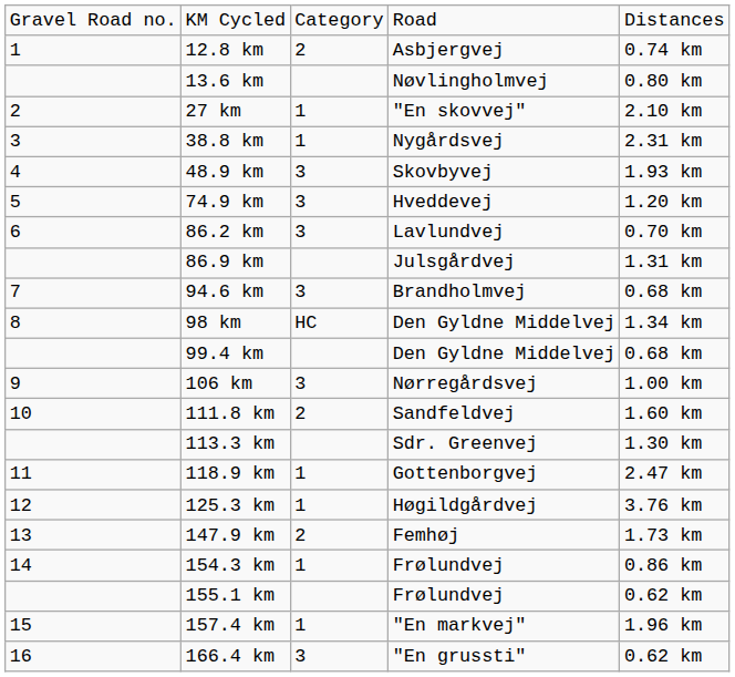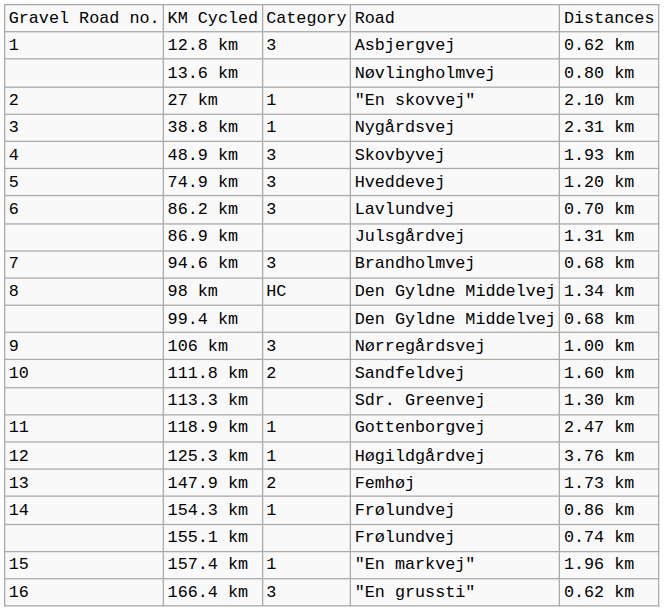 <table class="wikitable">
 <tr>
 <td>Gravel Road no.</td>
 <td>KM Cycled</td>
 <td>Category</td>
 <td>Road</td>
 <td>Distances</td>
 </tr>
 <tr>
 <td>1</td>
 <td>12.8 km</td>
-<td>2</td>
+<td>3</td>
 <td>Asbjergvej</td>
-<td>0.74 km</td>
+<td>0.62 km</td>
 </tr>
 <tr>
 <td></td>
 <td>13.6 km</td>
 <td></td>
 <td>Nøvlingholmvej</td>
 <td>0.80 km</td>
 </tr>
 <tr>
 <td>2</td>
 <td>27 km</td>
 <td>1</td>
 <td>"En skovvej"</td>
 <td>2.10 km</td>
 </tr>
 <tr>
 <td>3</td>
 <td>38.8 km</td>
 <td>1</td>
 <td>Nygårdsvej</td>
 <td>2.31 km</td>
 </tr>
 <tr>
 <td>4</td>
 <td>48.9 km</td>
 <td>3</td>
 <td>Skovbyvej</td>
 <td>1.93 km</td>
 </tr>
 <tr>
 <td>5</td>
 <td>74.9 km</td>
 <td>3</td>
 <td>Hveddevej</td>
 <td>1.20 km</td>
 </tr>
 <tr>
 <td>6</td>
 <td>86.2 km</td>
 <td>3</td>
 <td>Lavlundvej</td>
 <td>0.70 km</td>
 </tr>
 <tr>
 <td></td>
 <td>86.9 km</td>
 <td></td>
 <td>Julsgårdvej</td>
 <td>1.31 km</td>
 </tr>
 <tr>
 <td>7</td>
 <td>94.6 km</td>
 <td>3</td>
 <td>Brandholmvej</td>
 <td>0.68 km</td>
 </tr>
 <tr>
 <td>8</td>
 <td>98 km</td>
 <td>HC</td>
 <td>Den Gyldne Middelvej</td>
 <td>1.34 km</td>
 </tr>
 <tr>
 <td></td>
 <td>99.4 km</td>
 <td></td>
 <td>Den Gyldne Middelvej</td>
 <td>0.68 km</td>
 </tr>
 <tr>
 <td>9</td>
 <td>106 km</td>
 <td>3</td>
 <td>Nørregårdsvej</td>
 <td>1.00 km</td>
 </tr>
 <tr>
 <td>10</td>
 <td>111.8 km</td>
 <td>2</td>
 <td>Sandfeldvej</td>
 <td>1.60 km</td>
 </tr>
 <tr>
 <td></td>
 <td>113.3 km</td>
 <td></td>
 <td>Sdr. Greenvej</td>
 <td>1.30 km</td>
 </tr>
 <tr>
 <td>11</td>
 <td>118.9 km</td>
 <td>1</td>
 <td>Gottenborgvej</td>
 <td>2.47 km</td>
 </tr>
 <tr>
 <td>12</td>
 <td>125.3 km</td>
 <td>1</td>
 <td>Høgildgårdvej</td>
 <td>3.76 km</td>
 </tr>
 <tr>
 <td>13</td>
 <td>147.9 km</td>
 <td>2</td>
 <td>Femhøj</td>
 <td>1.73 km</td>
 </tr>
 <tr>
 <td>14</td>
 <td>154.3 km</td>
 <td>1</td>
 <td>Frølundvej</td>
 <td>0.86 km</td>
 </tr>
 <tr>
 <td></td>
 <td>155.1 km</td>
 <td></td>
 <td>Frølundvej</td>
-<td>0.62 km</td>
+<td>0.74 km</td>
 </tr>
 <tr>
 <td>15</td>
 <td>157.4 km</td>
 <td>1</td>
 <td>"En markvej"</td>
 <td>1.96 km</td>
 </tr>
 <tr>
 <td>16</td>
 <td>166.4 km</td>
 <td>3</td>
 <td>"En grussti"</td>
 <td>0.62 km</td>
 </tr>
 </table>
